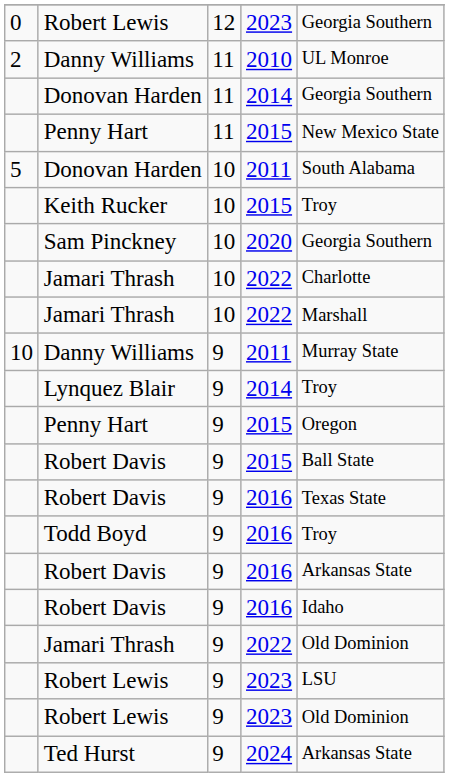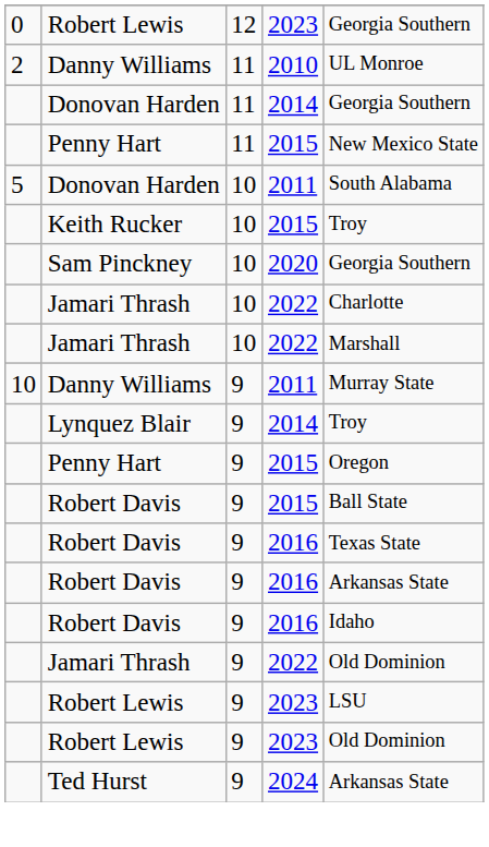 <table class="wikitable">
 <tr>
 </tr>
 <tr>
 <td>0</td>
 <td>Robert Lewis</td>
 <td>12</td>
 <td><a href='#'>2023</a></td>
 <td style="font-size:80%;">Georgia Southern</td>
 </tr>
 <tr>
 <td>2</td>
 <td>Danny Williams</td>
 <td>11</td>
 <td><a href='#'>2010</a></td>
 <td style="font-size:80%;">UL Monroe</td>
 </tr>
 <tr>
 <td></td>
 <td>Donovan Harden</td>
 <td>11</td>
 <td><a href='#'>2014</a></td>
 <td style="font-size:80%;">Georgia Southern</td>
 </tr>
 <tr>
 <td></td>
 <td>Penny Hart</td>
 <td>11</td>
 <td><a href='#'>2015</a></td>
 <td style="font-size:80%;">New Mexico State</td>
 </tr>
 <tr>
 <td>5</td>
 <td>Donovan Harden</td>
 <td>10</td>
 <td><a href='#'>2011</a></td>
 <td style="font-size:80%;">South Alabama</td>
 </tr>
 <tr>
 <td></td>
 <td>Keith Rucker</td>
 <td>10</td>
 <td><a href='#'>2015</a></td>
 <td style="font-size:80%;">Troy</td>
 </tr>
 <tr>
 <td></td>
 <td>Sam Pinckney</td>
 <td>10</td>
 <td><a href='#'>2020</a></td>
 <td style="font-size:80%;">Georgia Southern</td>
 </tr>
 <tr>
 <td></td>
 <td>Jamari Thrash</td>
 <td>10</td>
 <td><a href='#'>2022</a></td>
 <td style="font-size:80%;">Charlotte</td>
 </tr>
 <tr>
 <td></td>
 <td>Jamari Thrash</td>
 <td>10</td>
 <td><a href='#'>2022</a></td>
 <td style="font-size:80%;">Marshall</td>
 </tr>
 <tr>
 <td>10</td>
 <td>Danny Williams</td>
 <td>9</td>
 <td><a href='#'>2011</a></td>
 <td style="font-size:80%;">Murray State</td>
 </tr>
 <tr>
 <td></td>
 <td>Lynquez Blair</td>
 <td>9</td>
 <td><a href='#'>2014</a></td>
 <td style="font-size:80%;">Troy</td>
 </tr>
 <tr>
 <td></td>
 <td>Penny Hart</td>
 <td>9</td>
 <td><a href='#'>2015</a></td>
 <td style="font-size:80%;">Oregon</td>
 </tr>
 <tr>
 <td></td>
 <td>Robert Davis</td>
 <td>9</td>
 <td><a href='#'>2015</a></td>
 <td style="font-size:80%;">Ball State</td>
 </tr>
 <tr>
 <td></td>
 <td>Robert Davis</td>
 <td>9</td>
 <td><a href='#'>2016</a></td>
 <td style="font-size:80%;">Texas State</td>
 </tr>
 <tr>
 <td></td>
-<td>Todd Boyd</td>
-<td>9</td>
-<td><a href='#'>2016</a></td>
-<td style="font-size:80%;">Troy</td>
-</tr>
-<tr>
-<td></td>
 <td>Robert Davis</td>
 <td>9</td>
 <td><a href='#'>2016</a></td>
 <td style="font-size:80%;">Arkansas State</td>
 </tr>
 <tr>
 <td></td>
 <td>Robert Davis</td>
 <td>9</td>
 <td><a href='#'>2016</a></td>
 <td style="font-size:80%;">Idaho</td>
 </tr>
 <tr>
 <td></td>
 <td>Jamari Thrash</td>
 <td>9</td>
 <td><a href='#'>2022</a></td>
 <td style="font-size:80%;">Old Dominion</td>
 </tr>
 <tr>
 <td></td>
 <td>Robert Lewis</td>
 <td>9</td>
 <td><a href='#'>2023</a></td>
 <td style="font-size:80%;">LSU</td>
 </tr>
 <tr>
 <td></td>
 <td>Robert Lewis</td>
 <td>9</td>
 <td><a href='#'>2023</a></td>
 <td style="font-size:80%;">Old Dominion</td>
 </tr>
 <tr>
 <td></td>
 <td>Ted Hurst</td>
 <td>9</td>
 <td><a href='#'>2024</a></td>
 <td style="font-size:80%;">Arkansas State</td>
 </tr>
 </table>
